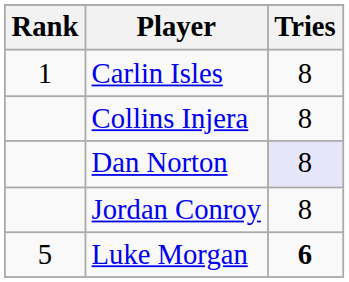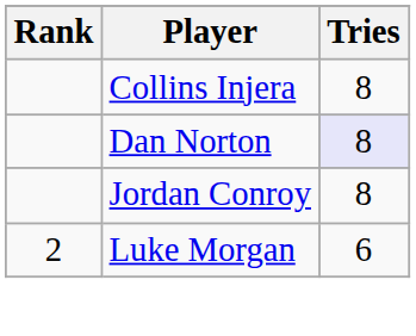 <table class="wikitable sortable">
 <tr>
 </tr>
 <tr>
 <th>Rank</th>
 <th>Player</th>
 <th>Tries</th>
-</tr>
-<tr>
-<td align=center>1</td>
-<td> <a href='#'>Carlin Isles</a></td>
-<td align=center>8</td>
 </tr>
 <tr>
 <td align=center></td>
 <td> <a href='#'>Collins Injera</a></td>
 <td align=center>8</td>
 </tr>
 <tr>
 <td align=center></td>
 <td> <a href='#'>Dan Norton</a></td>
 <td align=center style="background: lavender;">8</td>
 </tr>
 <tr>
 <td align=center></td>
 <td> <a href='#'>Jordan Conroy</a></td>
 <td align=center>8</td>
 </tr>
 <tr>
-<td align=center>5</td>
+<td align=center>2</td>
 <td> <a href='#'>Luke Morgan</a></td>
-<td align=center><strong>6</strong></td>
+<td align=center>6</td>
 </tr>
 </table>
